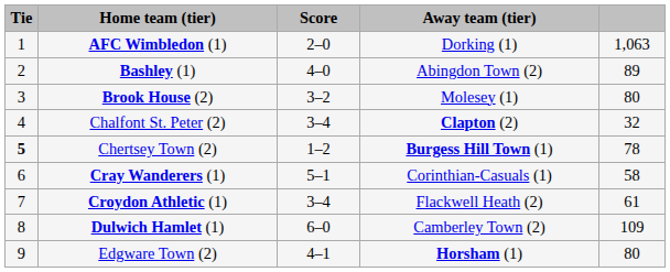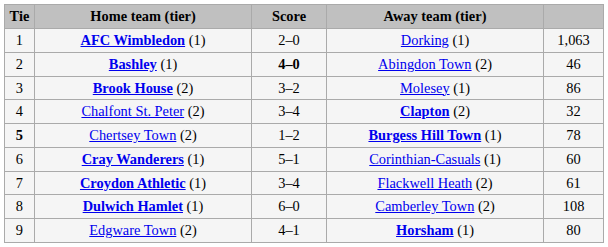 <table class="wikitable" style="width: 600px; background:WhiteSmoke; text-align:center; font-size:90%">
 <tr>
 <td scope="col" style="width:  5.00%; background:silver;"><strong>Tie</strong></td>
 <td scope="col" style="width: 36.25%; background:silver;"><strong>Home team (tier)</strong></td>
 <td scope="col" style="width: 12.50%; background:silver;"><strong>Score</strong></td>
 <td scope="col" style="width: 36.25%; background:silver;"><strong>Away team (tier)</strong></td>
 <td scope="col" style="width: 10.00%; background:silver;"><strong></strong></td>
 </tr>
 <tr>
 <td>1</td>
 <td><strong><a href='#'>AFC Wimbledon</a></strong> (1)</td>
 <td>2–0</td>
 <td><a href='#'>Dorking</a> (1)</td>
 <td>1,063</td>
 </tr>
 <tr>
 <td>2</td>
 <td><strong><a href='#'>Bashley</a></strong> (1)</td>
-<td>4–0</td>
+<td><strong>4–0</strong></td>
 <td><a href='#'>Abingdon Town</a> (2)</td>
-<td>89</td>
+<td>46</td>
 </tr>
 <tr>
 <td>3</td>
 <td><strong><a href='#'>Brook House</a></strong> (2)</td>
 <td>3–2 </td>
 <td><a href='#'>Molesey</a> (1)</td>
-<td>80</td>
+<td>86</td>
 </tr>
 <tr>
 <td>4</td>
 <td><a href='#'>Chalfont St. Peter</a> (2)</td>
 <td>3–4</td>
 <td><strong><a href='#'>Clapton</a></strong> (2)</td>
 <td>32</td>
 </tr>
 <tr>
 <td><strong>5</strong></td>
 <td><a href='#'>Chertsey Town</a> (2)</td>
 <td>1–2</td>
 <td><strong><a href='#'>Burgess Hill Town</a></strong> (1)</td>
 <td>78</td>
 </tr>
 <tr>
 <td>6</td>
 <td><strong><a href='#'>Cray Wanderers</a></strong> (1)</td>
 <td>5–1</td>
 <td><a href='#'>Corinthian-Casuals</a> (1)</td>
-<td>58</td>
+<td>60</td>
 </tr>
 <tr>
 <td>7</td>
 <td><strong><a href='#'>Croydon Athletic</a></strong> (1)</td>
 <td>3–4</td>
 <td><a href='#'>Flackwell Heath</a> (2)</td>
 <td>61</td>
 </tr>
 <tr>
 <td>8</td>
 <td><strong><a href='#'>Dulwich Hamlet</a></strong> (1)</td>
 <td>6–0</td>
 <td><a href='#'>Camberley Town</a> (2)</td>
-<td>109</td>
+<td>108</td>
 </tr>
 <tr>
 <td>9</td>
 <td><a href='#'>Edgware Town</a> (2)</td>
 <td>4–1</td>
 <td><strong><a href='#'>Horsham</a></strong> (1)</td>
 <td>80</td>
 </tr>
 </table>
